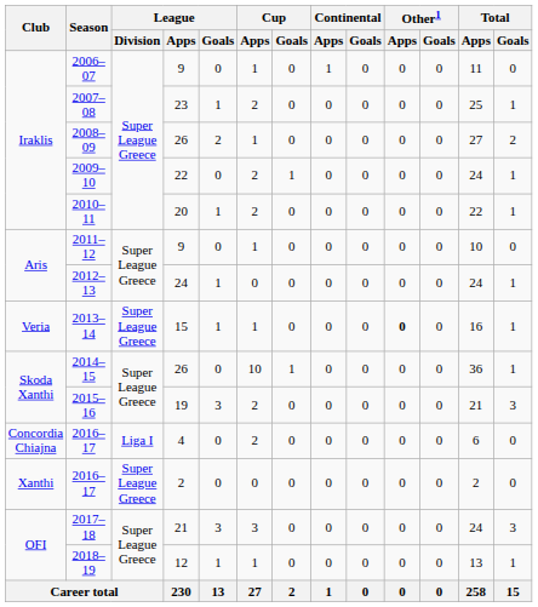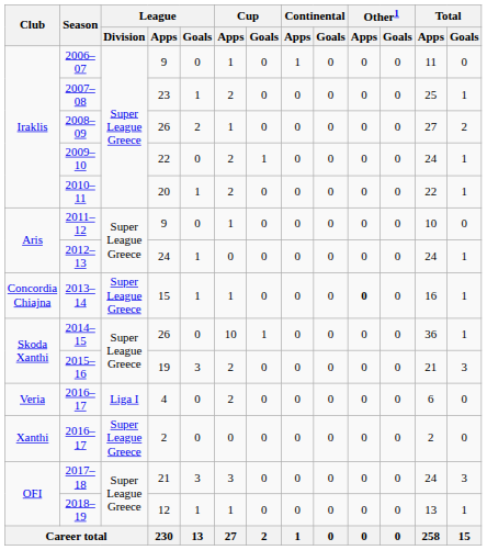 <table class="wikitable" style="text-align:center">
 <tr>
 <th rowspan=2>Club</th>
 <th rowspan=2>Season</th>
 <th colspan="3">League</th>
 <th colspan=2>Cup</th>
 <th colspan=2>Continental</th>
 <th colspan=2>Other<sup><a href='#'>1</a></sup></th>
 <th colspan=2>Total</th>
 </tr>
 <tr>
 <th>Division</th>
 <th>Apps</th>
 <th>Goals</th>
 <th>Apps</th>
 <th>Goals</th>
 <th>Apps</th>
 <th>Goals</th>
 <th>Apps</th>
 <th>Goals</th>
 <th>Apps</th>
 <th>Goals</th>
 </tr>
 <tr>
 <td rowspan=5><a href='#'>Iraklis</a></td>
 <td><a href='#'>2006–07</a></td>
 <td rowspan="5"><a href='#'>Super League Greece</a></td>
 <td>9</td>
 <td>0</td>
 <td>1</td>
 <td>0</td>
 <td>1</td>
 <td>0</td>
 <td>0</td>
 <td>0</td>
 <td>11</td>
 <td>0</td>
 </tr>
 <tr>
 <td><a href='#'>2007–08</a></td>
 <td>23</td>
 <td>1</td>
 <td>2</td>
 <td>0</td>
 <td>0</td>
 <td>0</td>
 <td>0</td>
 <td>0</td>
 <td>25</td>
 <td>1</td>
 </tr>
 <tr>
 <td><a href='#'>2008–09</a></td>
 <td>26</td>
 <td>2</td>
 <td>1</td>
 <td>0</td>
 <td>0</td>
 <td>0</td>
 <td>0</td>
 <td>0</td>
 <td>27</td>
 <td>2</td>
 </tr>
 <tr>
 <td><a href='#'>2009–10</a></td>
 <td>22</td>
 <td>0</td>
 <td>2</td>
 <td>1</td>
 <td>0</td>
 <td>0</td>
 <td>0</td>
 <td>0</td>
 <td>24</td>
 <td>1</td>
 </tr>
 <tr>
 <td><a href='#'>2010–11</a></td>
 <td>20</td>
 <td>1</td>
 <td>2</td>
 <td>0</td>
 <td>0</td>
 <td>0</td>
 <td>0</td>
 <td>0</td>
 <td>22</td>
 <td>1</td>
 </tr>
 <tr>
 <td rowspan=2><a href='#'>Aris</a></td>
 <td><a href='#'>2011–12</a></td>
 <td rowspan="2">Super League Greece</td>
 <td>9</td>
 <td>0</td>
 <td>1</td>
 <td>0</td>
 <td>0</td>
 <td>0</td>
 <td>0</td>
 <td>0</td>
 <td>10</td>
 <td>0</td>
 </tr>
 <tr>
 <td><a href='#'>2012–13</a></td>
 <td>24</td>
 <td>1</td>
 <td>0</td>
 <td>0</td>
 <td>0</td>
 <td>0</td>
 <td>0</td>
 <td>0</td>
 <td>24</td>
 <td>1</td>
 </tr>
 <tr>
-<td><a href='#'>Veria</a></td>
+<td><a href='#'>Concordia Chiajna</a></td>
 <td rowspan=1><a href='#'>2013–14</a></td>
 <td><a href='#'>Super League Greece</a></td>
 <td>15</td>
 <td>1</td>
 <td>1</td>
 <td>0</td>
 <td>0</td>
 <td>0</td>
 <td><strong>0</strong></td>
 <td>0</td>
 <td>16</td>
 <td>1</td>
 </tr>
 <tr>
 <td rowspan=2><a href='#'>Skoda Xanthi</a></td>
 <td><a href='#'>2014–15</a></td>
 <td rowspan="2">Super League Greece</td>
 <td>26</td>
 <td>0</td>
 <td>10</td>
 <td>1</td>
 <td>0</td>
 <td>0</td>
 <td>0</td>
 <td>0</td>
 <td>36</td>
 <td>1</td>
 </tr>
 <tr>
 <td><a href='#'>2015–16</a></td>
 <td>19</td>
 <td>3</td>
 <td>2</td>
 <td>0</td>
 <td>0</td>
 <td>0</td>
 <td>0</td>
 <td>0</td>
 <td>21</td>
 <td>3</td>
 </tr>
 <tr>
-<td><a href='#'>Concordia Chiajna</a></td>
+<td><a href='#'>Veria</a></td>
 <td><a href='#'>2016–17</a></td>
 <td><a href='#'>Liga I</a></td>
 <td>4</td>
 <td>0</td>
 <td>2</td>
 <td>0</td>
 <td>0</td>
 <td>0</td>
 <td>0</td>
 <td>0</td>
 <td>6</td>
 <td>0</td>
 </tr>
 <tr>
 <td><a href='#'>Xanthi</a></td>
 <td><a href='#'>2016–17</a></td>
 <td><a href='#'>Super League Greece</a></td>
 <td>2</td>
 <td>0</td>
 <td>0</td>
 <td>0</td>
 <td>0</td>
 <td>0</td>
 <td>0</td>
 <td>0</td>
 <td>2</td>
 <td>0</td>
 </tr>
 <tr>
 <td rowspan=2><a href='#'>OFI</a></td>
 <td><a href='#'>2017–18</a></td>
 <td rowspan="2">Super League Greece</td>
 <td>21</td>
 <td>3</td>
 <td>3</td>
 <td>0</td>
 <td>0</td>
 <td>0</td>
 <td>0</td>
 <td>0</td>
 <td>24</td>
 <td>3</td>
 </tr>
 <tr>
 <td><a href='#'>2018–19</a></td>
 <td>12</td>
 <td>1</td>
 <td>1</td>
 <td>0</td>
 <td>0</td>
 <td>0</td>
 <td>0</td>
 <td>0</td>
 <td>13</td>
 <td>1</td>
 </tr>
 <tr>
 <th colspan="3">Career total</th>
 <th>230</th>
 <th>13</th>
 <th>27</th>
 <th>2</th>
 <th>1</th>
 <th>0</th>
 <th>0</th>
 <th>0</th>
 <th>258</th>
 <th>15</th>
 </tr>
 </table>
